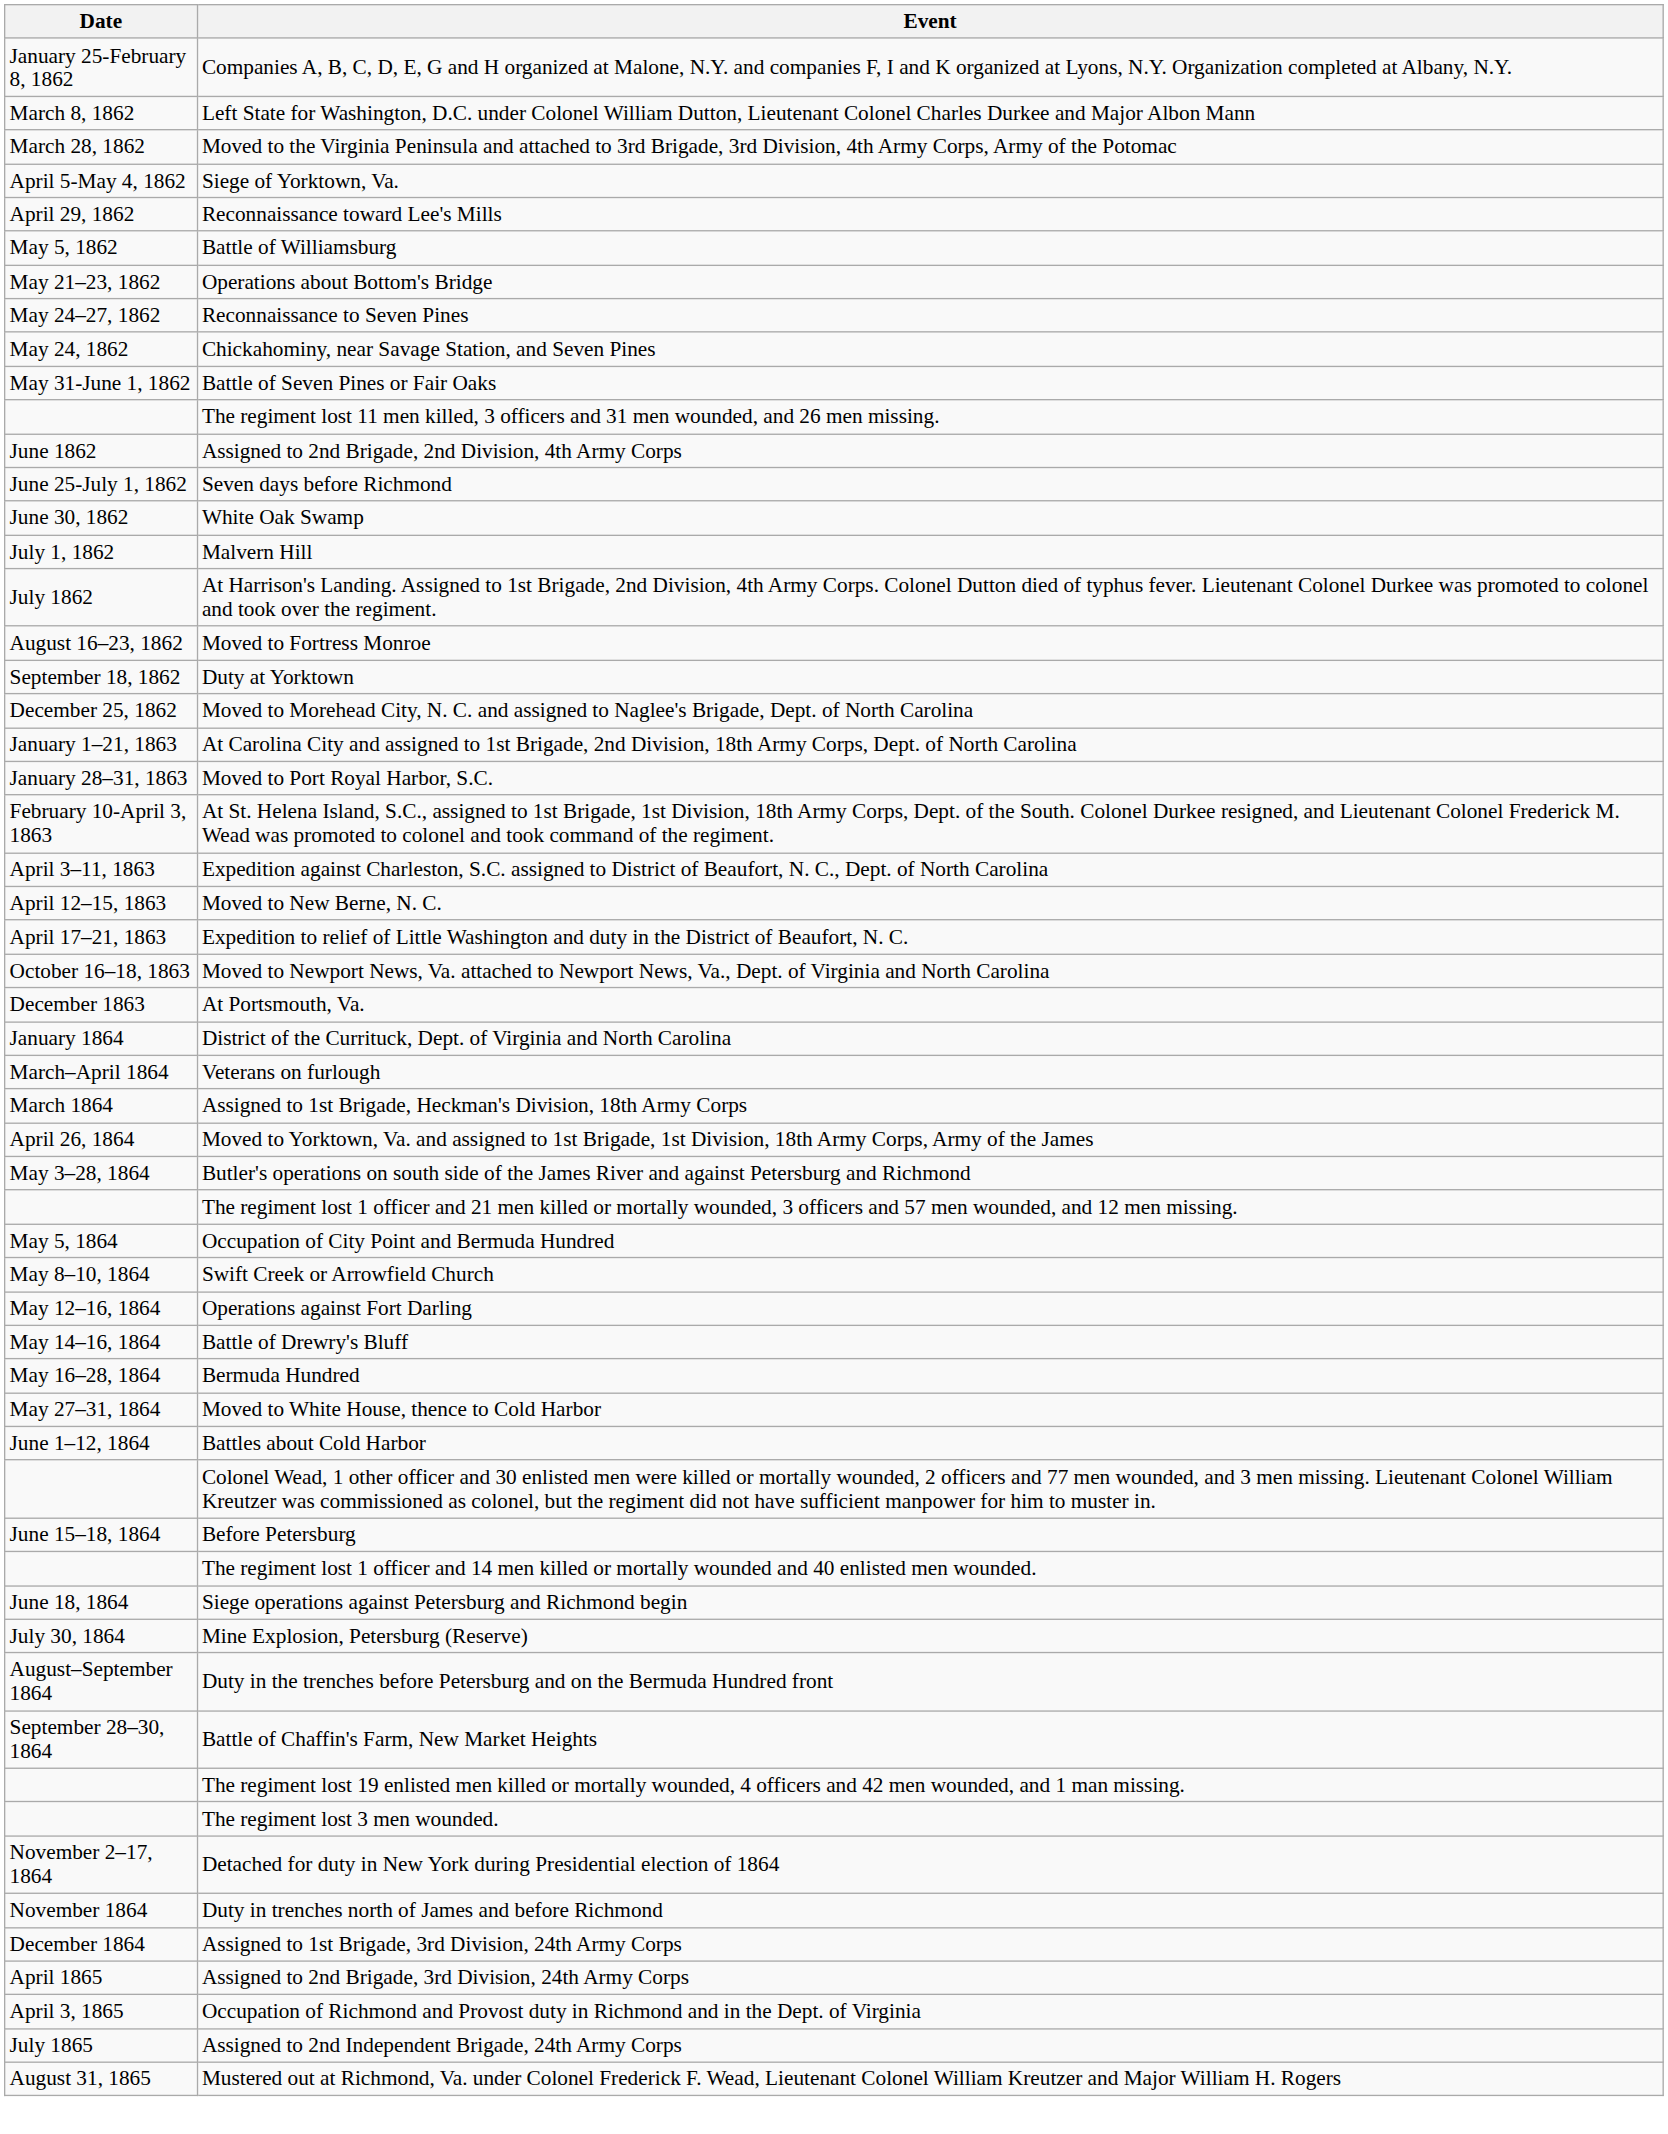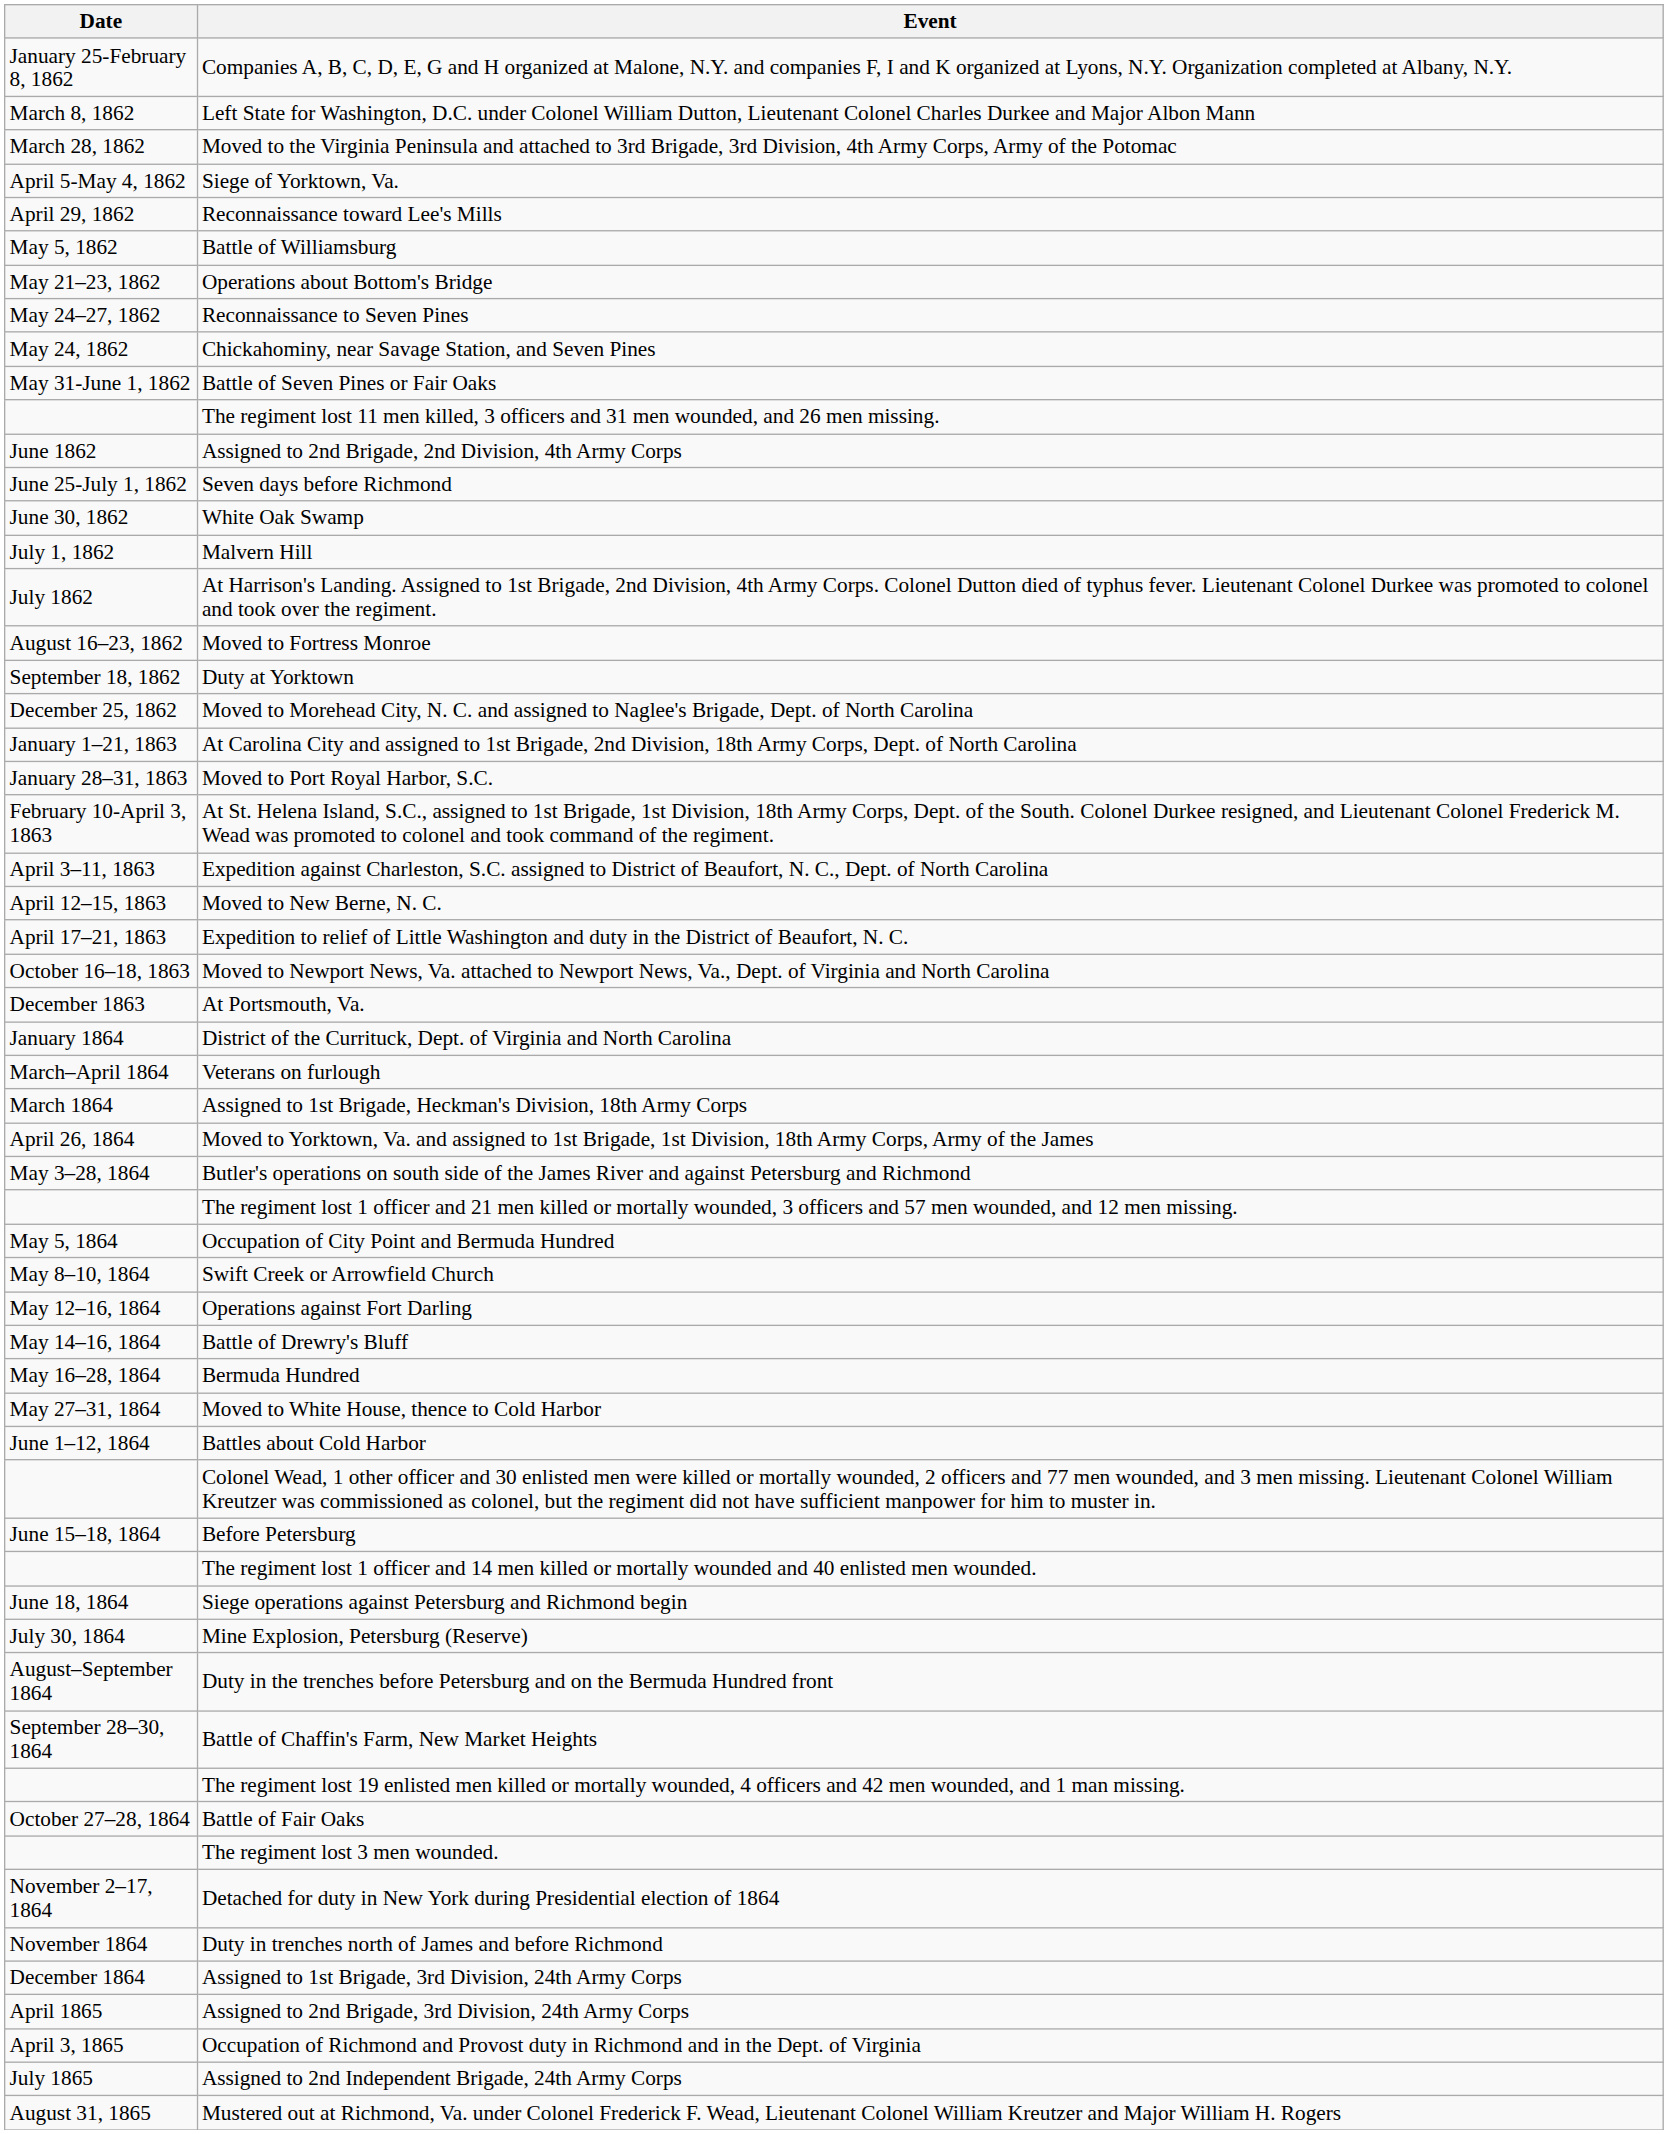 <table class="wikitable">
 <tr>
 <th>Date</th>
 <th>Event</th>
 </tr>
 <tr>
 <td>January 25-February 8, 1862</td>
 <td>Companies A, B, C, D, E, G and H organized at Malone, N.Y. and companies F, I and K organized at Lyons, N.Y. Organization completed at Albany, N.Y.</td>
 </tr>
 <tr>
 <td>March 8, 1862</td>
 <td>Left State for Washington, D.C. under Colonel William Dutton, Lieutenant Colonel Charles Durkee and Major Albon Mann</td>
 </tr>
 <tr>
 <td>March 28, 1862</td>
 <td>Moved to the Virginia Peninsula and attached to 3rd Brigade, 3rd Division, 4th Army Corps, Army of the Potomac</td>
 </tr>
 <tr>
 <td>April 5-May 4, 1862</td>
 <td>Siege of Yorktown, Va.</td>
 </tr>
 <tr>
 <td>April 29, 1862</td>
 <td>Reconnaissance toward Lee's Mills</td>
 </tr>
 <tr>
 <td>May 5, 1862</td>
 <td>Battle of Williamsburg</td>
 </tr>
 <tr>
 <td>May 21–23, 1862</td>
 <td>Operations about Bottom's Bridge</td>
 </tr>
 <tr>
 <td>May 24–27, 1862</td>
 <td>Reconnaissance to Seven Pines</td>
 </tr>
 <tr>
 <td>May 24, 1862</td>
 <td>Chickahominy, near Savage Station, and Seven Pines</td>
 </tr>
 <tr>
 <td>May 31-June 1, 1862</td>
 <td>Battle of Seven Pines or Fair Oaks</td>
 </tr>
 <tr>
 <td></td>
 <td>The regiment lost 11 men killed, 3 officers and 31 men wounded, and 26 men missing.</td>
 </tr>
 <tr>
 <td>June 1862</td>
 <td>Assigned to 2nd Brigade, 2nd Division, 4th Army Corps</td>
 </tr>
 <tr>
 <td>June 25-July 1, 1862</td>
 <td>Seven days before Richmond</td>
 </tr>
 <tr>
 <td>June 30, 1862</td>
 <td>White Oak Swamp</td>
 </tr>
 <tr>
 <td>July 1, 1862</td>
 <td>Malvern Hill</td>
 </tr>
 <tr>
 <td>July 1862</td>
 <td>At Harrison's Landing. Assigned to 1st Brigade, 2nd Division, 4th Army Corps. Colonel Dutton died of typhus fever. Lieutenant Colonel Durkee was promoted to colonel and took over the regiment.</td>
 </tr>
 <tr>
 <td>August 16–23, 1862</td>
 <td>Moved to Fortress Monroe</td>
 </tr>
 <tr>
 <td>September 18, 1862</td>
 <td>Duty at Yorktown</td>
 </tr>
 <tr>
 <td>December 25, 1862</td>
 <td>Moved to Morehead City, N. C. and assigned to Naglee's Brigade, Dept. of North Carolina</td>
 </tr>
 <tr>
 <td>January 1–21, 1863</td>
 <td>At Carolina City and assigned to 1st Brigade, 2nd Division, 18th Army Corps, Dept. of North Carolina</td>
 </tr>
 <tr>
 <td>January 28–31, 1863</td>
 <td>Moved to Port Royal Harbor, S.C.</td>
 </tr>
 <tr>
 <td>February 10-April 3, 1863</td>
 <td>At St. Helena Island, S.C., assigned to 1st Brigade, 1st Division, 18th Army Corps, Dept. of the South. Colonel Durkee resigned, and Lieutenant Colonel Frederick M. Wead was promoted to colonel and took command of the regiment.</td>
 </tr>
 <tr>
 <td>April 3–11, 1863</td>
 <td>Expedition against Charleston, S.C. assigned to District of Beaufort, N. C., Dept. of North Carolina</td>
 </tr>
 <tr>
 <td>April 12–15, 1863</td>
 <td>Moved to New Berne, N. C.</td>
 </tr>
 <tr>
 <td>April 17–21, 1863</td>
 <td>Expedition to relief of Little Washington and duty in the District of Beaufort, N. C.</td>
 </tr>
 <tr>
 <td>October 16–18, 1863</td>
 <td>Moved to Newport News, Va. attached to Newport News, Va., Dept. of Virginia and North Carolina</td>
 </tr>
 <tr>
 <td>December 1863</td>
 <td>At Portsmouth, Va.</td>
 </tr>
 <tr>
 <td>January 1864</td>
 <td>District of the Currituck, Dept. of Virginia and North Carolina</td>
 </tr>
 <tr>
 <td>March–April 1864</td>
 <td>Veterans on furlough</td>
 </tr>
 <tr>
 <td>March 1864</td>
 <td>Assigned to 1st Brigade, Heckman's Division, 18th Army Corps</td>
 </tr>
 <tr>
 <td>April 26, 1864</td>
 <td>Moved to Yorktown, Va. and assigned to 1st Brigade, 1st Division, 18th Army Corps, Army of the James</td>
 </tr>
 <tr>
 <td>May 3–28, 1864</td>
 <td>Butler's operations on south side of the James River and against Petersburg and Richmond</td>
 </tr>
 <tr>
 <td></td>
 <td>The regiment lost 1 officer and 21 men killed or mortally wounded, 3 officers and 57 men wounded, and 12 men missing.</td>
 </tr>
 <tr>
 <td>May 5, 1864</td>
 <td>Occupation of City Point and Bermuda Hundred</td>
 </tr>
 <tr>
 <td>May 8–10, 1864</td>
 <td>Swift Creek or Arrowfield Church</td>
 </tr>
 <tr>
 <td>May 12–16, 1864</td>
 <td>Operations against Fort Darling</td>
 </tr>
 <tr>
 <td>May 14–16, 1864</td>
 <td>Battle of Drewry's Bluff</td>
 </tr>
 <tr>
 <td>May 16–28, 1864</td>
 <td>Bermuda Hundred</td>
 </tr>
 <tr>
 <td>May 27–31, 1864</td>
 <td>Moved to White House, thence to Cold Harbor</td>
 </tr>
 <tr>
 <td>June 1–12, 1864</td>
 <td>Battles about Cold Harbor</td>
 </tr>
 <tr>
 <td></td>
 <td>Colonel Wead, 1 other officer and 30 enlisted men were killed or mortally wounded, 2 officers and 77 men wounded, and 3 men missing. Lieutenant Colonel William Kreutzer was commissioned as colonel, but the regiment did not have sufficient manpower for him to muster in.</td>
 </tr>
 <tr>
 <td>June 15–18, 1864</td>
 <td>Before Petersburg</td>
 </tr>
 <tr>
 <td></td>
 <td>The regiment lost 1 officer and 14 men killed or mortally wounded and 40 enlisted men wounded.</td>
 </tr>
 <tr>
 <td>June 18, 1864</td>
 <td>Siege operations against Petersburg and Richmond begin</td>
 </tr>
 <tr>
 <td>July 30, 1864</td>
 <td>Mine Explosion, Petersburg (Reserve)</td>
 </tr>
 <tr>
 <td>August–September 1864</td>
 <td>Duty in the trenches before Petersburg and on the Bermuda Hundred front</td>
 </tr>
 <tr>
 <td>September 28–30, 1864</td>
 <td>Battle of Chaffin's Farm, New Market Heights</td>
 </tr>
 <tr>
 <td></td>
 <td>The regiment lost 19 enlisted men killed or mortally wounded, 4 officers and 42 men wounded, and 1 man missing.</td>
 </tr>
 <tr>
+<td>October 27–28, 1864</td>
+<td>Battle of Fair Oaks</td>
+</tr>
+<tr>
 <td></td>
 <td>The regiment lost 3 men wounded.</td>
 </tr>
 <tr>
 <td>November 2–17, 1864</td>
 <td>Detached for duty in New York during Presidential election of 1864</td>
 </tr>
 <tr>
 <td>November 1864</td>
 <td>Duty in trenches north of James and before Richmond</td>
 </tr>
 <tr>
 <td>December 1864</td>
 <td>Assigned to 1st Brigade, 3rd Division, 24th Army Corps</td>
 </tr>
 <tr>
 <td>April 1865</td>
 <td>Assigned to 2nd Brigade, 3rd Division, 24th Army Corps</td>
 </tr>
 <tr>
 <td>April 3, 1865</td>
 <td>Occupation of Richmond and Provost duty in Richmond and in the Dept. of Virginia</td>
 </tr>
 <tr>
 <td>July 1865</td>
 <td>Assigned to 2nd Independent Brigade, 24th Army Corps</td>
 </tr>
 <tr>
 <td>August 31, 1865</td>
 <td>Mustered out at Richmond, Va. under Colonel Frederick F. Wead, Lieutenant Colonel William Kreutzer and Major William H. Rogers</td>
 </tr>
 </table>
